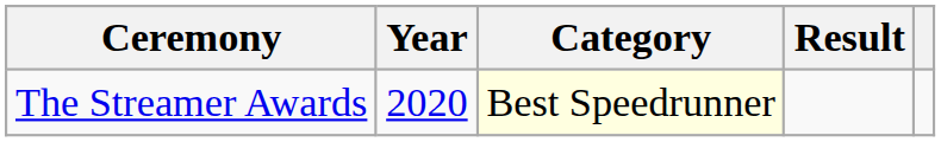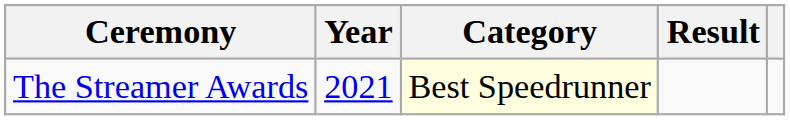 <table class="wikitable" style="text-align:center;">
 <tr>
 <th>Ceremony</th>
 <th>Year</th>
 <th>Category</th>
 <th>Result</th>
 <th></th>
 </tr>
 <tr>
 <td rowspan="1"><a href='#'>The Streamer Awards</a></td>
-<td rowspan="1"><a href='#'>2020</a></td>
+<td rowspan="1"><a href='#'>2021</a></td>
 <td style="background: lightyellow;">Best Speedrunner</td>
 <td></td>
 <td></td>
 </tr>
 </table>
